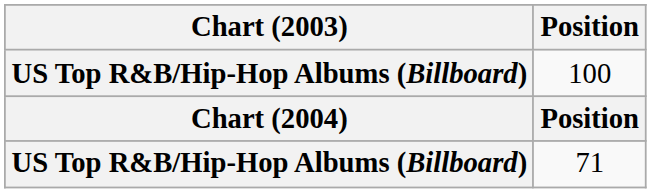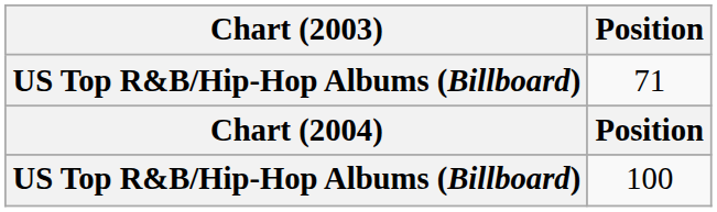 <table class="wikitable sortable plainrowheaders" style="text-align:center">
 <tr>
 <th scope="col">Chart (2003)</th>
 <th scope="col">Position</th>
 </tr>
 <tr>
 <th scope="row">US Top R&B/Hip-Hop Albums (<em>Billboard</em>)</th>
-<td style="text-align:center;">100</td>
+<td style="text-align:center;">71</td>
 </tr>
 <tr>
 <th scope="col">Chart (2004)</th>
 <th scope="col">Position</th>
 </tr>
 <tr>
 <th scope="row">US Top R&B/Hip-Hop Albums (<em>Billboard</em>)</th>
-<td style="text-align:center;">71</td>
+<td style="text-align:center;">100</td>
 </tr>
 </table>
